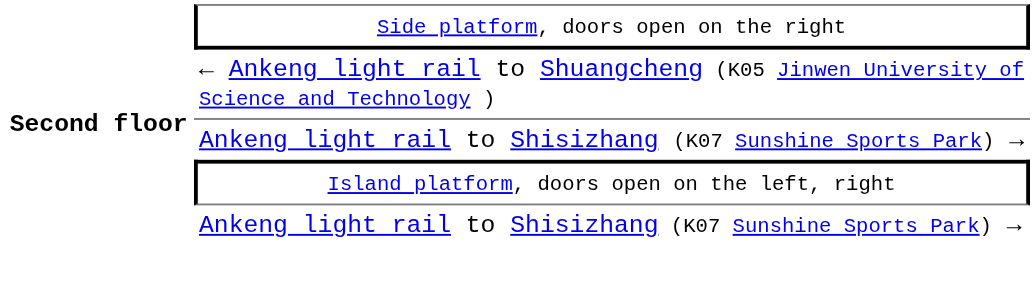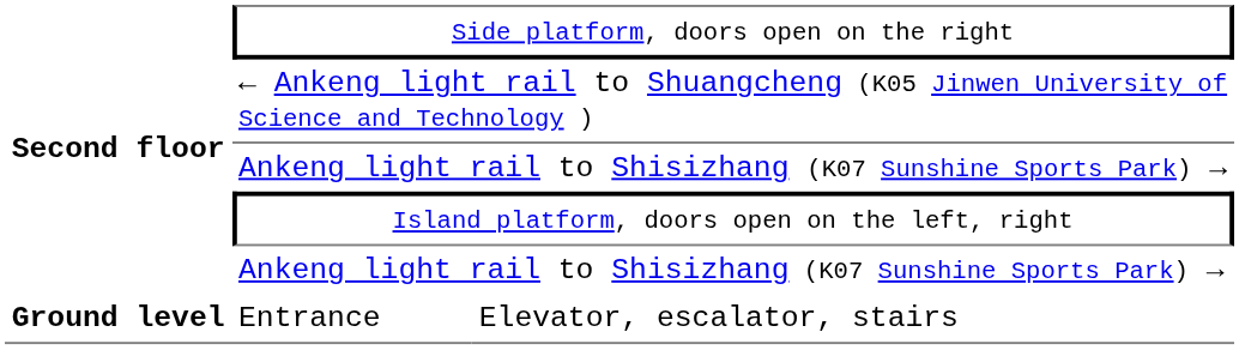 <table cellspacing=0 cellpadding=3>
 <tr>
 <td rowspan="5"><strong>Second floor</strong></td>
 <td style="border-right:solid 2px black;border-left:solid 2px black;border-bottom:solid 2px black;border-top:solid 1px gray" colspan=2 align=center><small><a href='#'>Side platform</a>, doors open on the right</small></td>
 </tr>
 <tr>
 <td colspan="2" style="border-bottom:solid 1px gray;" width="100">←  <a href='#'>Ankeng light rail</a> to <a href='#'>Shuangcheng</a><small> (K05 <a href='#'>Jinwen University of Science and Technology</a> )</small></td>
 </tr>
 <tr>
 <td colspan="2"> <a href='#'>Ankeng light rail</a> to <a href='#'>Shisizhang</a> <small>(K07 <a href='#'>Sunshine Sports Park</a>)</small> →</td>
 </tr>
 <tr>
 <td colspan="2" style="border-top:solid 2px black;border-right:solid 2px black;border-left:solid 2px black;border-bottom:solid 1px gray;" align="center"><small><a href='#'>Island platform</a>, doors open on the left, right</small></td>
 </tr>
 <tr>
 <td colspan="2"> <a href='#'>Ankeng light rail</a> to <a href='#'>Shisizhang</a><small> (K07 <a href='#'>Sunshine Sports Park</a>)</small> →</td>
 </tr>
+<tr>
+<td style="border-bottom:solid 1px gray;" valign=top><strong>Ground level</strong></td>
+<td style="border-bottom:solid 1px gray;" valign=top>Entrance</td>
+<td style="border-bottom:solid 1px gray;" valign=top>Elevator, escalator, stairs</td>
+</tr>
 </table>
